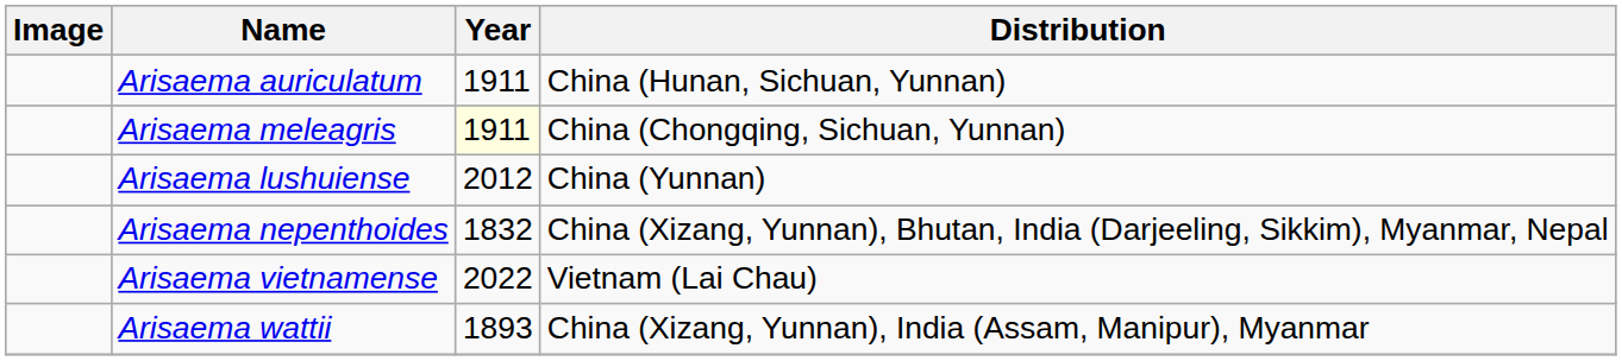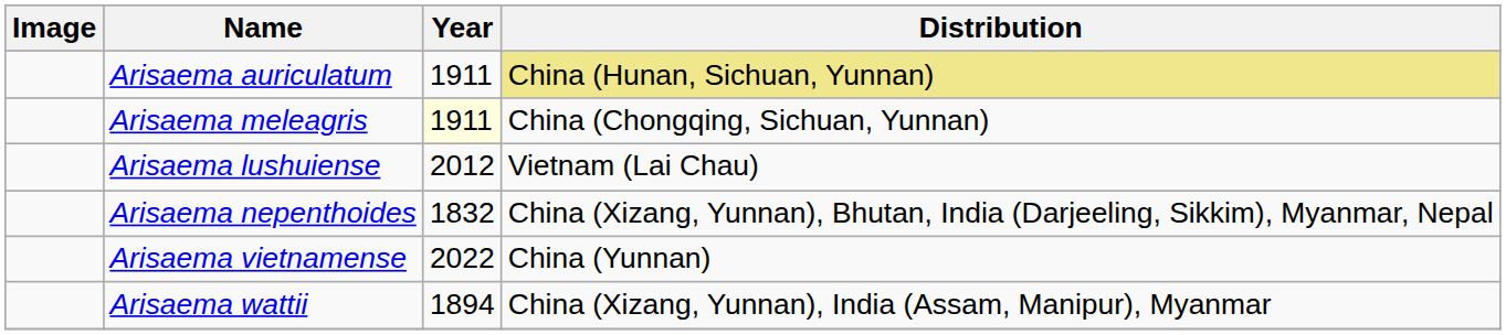 <table class="wikitable sortable">
 <tr>
 <th>Image</th>
 <th>Name</th>
 <th>Year</th>
 <th>Distribution</th>
 </tr>
 <tr>
 <td></td>
 <td><em><a href='#'>Arisaema auriculatum</a></em> </td>
 <td>1911</td>
-<td>China (Hunan, Sichuan, Yunnan)</td>
+<td style="background: khaki;">China (Hunan, Sichuan, Yunnan)</td>
 </tr>
 <tr>
 <td></td>
 <td><em><a href='#'>Arisaema meleagris</a></em> </td>
 <td style="background: lightyellow;">1911</td>
 <td>China (Chongqing, Sichuan, Yunnan)</td>
 </tr>
 <tr>
 <td></td>
 <td><em><a href='#'>Arisaema lushuiense</a></em> </td>
 <td>2012</td>
-<td>China (Yunnan)</td>
+<td>Vietnam (Lai Chau)</td>
 </tr>
 <tr>
 <td></td>
 <td><em><a href='#'>Arisaema nepenthoides</a></em> </td>
 <td>1832</td>
 <td>China (Xizang, Yunnan), Bhutan, India (Darjeeling, Sikkim), Myanmar, Nepal</td>
 </tr>
 <tr>
 <td></td>
 <td><em><a href='#'>Arisaema vietnamense</a></em> </td>
 <td>2022</td>
-<td>Vietnam (Lai Chau)</td>
+<td>China (Yunnan)</td>
 </tr>
 <tr>
 <td></td>
 <td><em><a href='#'>Arisaema wattii</a></em> </td>
-<td>1893</td>
+<td>1894</td>
 <td>China (Xizang, Yunnan), India (Assam, Manipur), Myanmar</td>
 </tr>
 <tr>
 </tr>
 </table>
